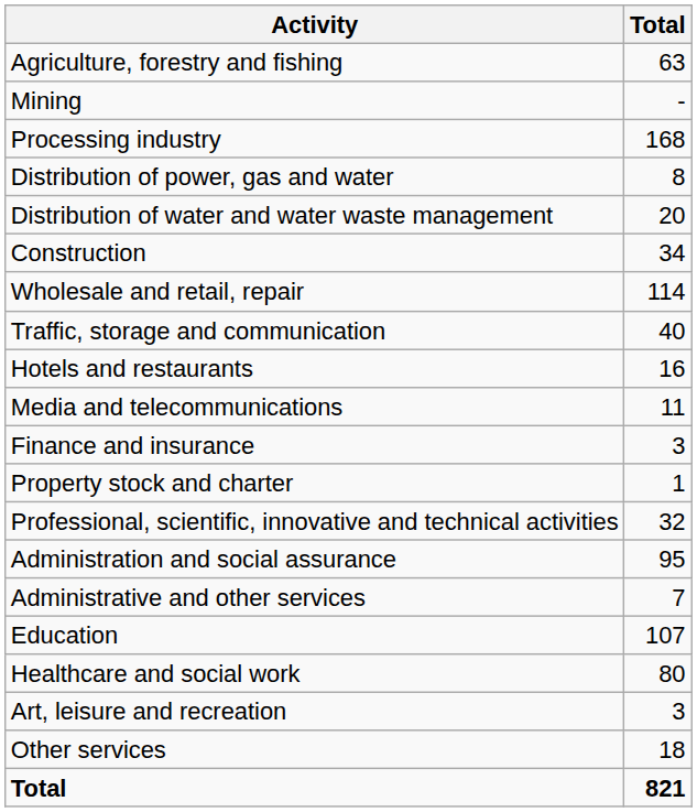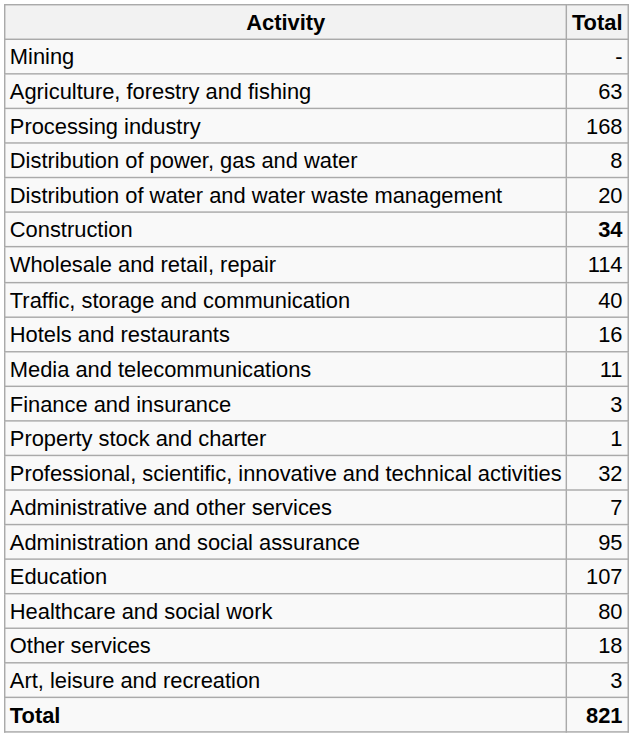 <table class="wikitable sortable" style="font-size:95%;">
 <tr>
 <th>Activity</th>
 <th>Total</th>
 </tr>
 <tr>
+<td>Mining</td>
+<td align="right">-</td>
+</tr>
+<tr>
 <td>Agriculture, forestry and fishing</td>
 <td align="right">63</td>
-</tr>
-<tr>
-<td>Mining</td>
-<td align="right">-</td>
 </tr>
 <tr>
 <td>Processing industry</td>
 <td align="right">168</td>
 </tr>
 <tr>
 <td>Distribution of power, gas and water</td>
 <td align="right">8</td>
 </tr>
 <tr>
 <td>Distribution of water and water waste management</td>
 <td align="right">20</td>
 </tr>
 <tr>
 <td>Construction</td>
-<td align="right">34</td>
+<td align="right"><strong>34</strong></td>
 </tr>
 <tr>
 <td>Wholesale and retail, repair</td>
 <td align="right">114</td>
 </tr>
 <tr>
 <td>Traffic, storage and communication</td>
 <td align="right">40</td>
 </tr>
 <tr>
 <td>Hotels and restaurants</td>
 <td align="right">16</td>
 </tr>
 <tr>
 <td>Media and telecommunications</td>
 <td align="right">11</td>
 </tr>
 <tr>
 <td>Finance and insurance</td>
 <td align="right">3</td>
 </tr>
 <tr>
 <td>Property stock and charter</td>
 <td align="right">1</td>
 </tr>
 <tr>
 <td>Professional, scientific, innovative and technical activities</td>
 <td align="right">32</td>
 </tr>
 <tr>
+<td>Administrative and other services</td>
+<td align="right">7</td>
+</tr>
+<tr>
 <td>Administration and social assurance</td>
 <td align="right">95</td>
-</tr>
-<tr>
-<td>Administrative and other services</td>
-<td align="right">7</td>
 </tr>
 <tr>
 <td>Education</td>
 <td align="right">107</td>
 </tr>
 <tr>
 <td>Healthcare and social work</td>
 <td align="right">80</td>
 </tr>
 <tr>
+<td>Other services</td>
+<td align="right">18</td>
+</tr>
+<tr>
 <td>Art, leisure and recreation</td>
 <td align="right">3</td>
-</tr>
-<tr>
-<td>Other services</td>
-<td align="right">18</td>
 </tr>
 <tr class="sortbottom">
 <td><strong>Total</strong></td>
 <td align="right"><strong>821</strong></td>
 </tr>
 </table>
